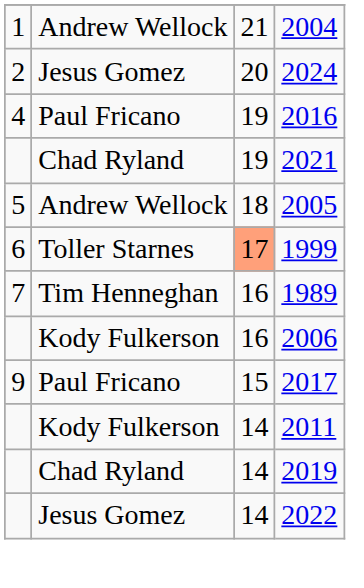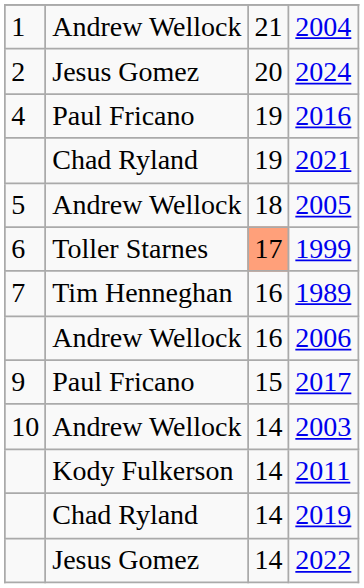 <table class="wikitable">
 <tr>
 </tr>
 <tr>
 <td>1</td>
 <td>Andrew Wellock</td>
 <td>21</td>
 <td><a href='#'>2004</a></td>
 </tr>
 <tr>
 <td>2</td>
 <td>Jesus Gomez</td>
 <td>20</td>
 <td><a href='#'>2024</a></td>
 </tr>
 <tr>
 <td>4</td>
 <td>Paul Fricano</td>
 <td>19</td>
 <td><a href='#'>2016</a></td>
 </tr>
 <tr>
 <td></td>
 <td>Chad Ryland</td>
 <td>19</td>
 <td><a href='#'>2021</a></td>
 </tr>
 <tr>
 <td>5</td>
 <td>Andrew Wellock</td>
 <td>18</td>
 <td><a href='#'>2005</a></td>
 </tr>
 <tr>
 <td>6</td>
 <td>Toller Starnes</td>
 <td style="background: lightsalmon;">17</td>
 <td><a href='#'>1999</a></td>
 </tr>
 <tr>
 <td>7</td>
 <td>Tim Henneghan</td>
 <td>16</td>
 <td><a href='#'>1989</a></td>
 </tr>
 <tr>
 <td></td>
-<td>Kody Fulkerson</td>
+<td>Andrew Wellock</td>
 <td>16</td>
 <td><a href='#'>2006</a></td>
 </tr>
 <tr>
 <td>9</td>
 <td>Paul Fricano</td>
 <td>15</td>
 <td><a href='#'>2017</a></td>
+</tr>
+<tr>
+<td>10</td>
+<td>Andrew Wellock</td>
+<td>14</td>
+<td><a href='#'>2003</a></td>
 </tr>
 <tr>
 <td></td>
 <td>Kody Fulkerson</td>
 <td>14</td>
 <td><a href='#'>2011</a></td>
 </tr>
 <tr>
 <td></td>
 <td>Chad Ryland</td>
 <td>14</td>
 <td><a href='#'>2019</a></td>
 </tr>
 <tr>
 <td></td>
 <td>Jesus Gomez</td>
 <td>14</td>
 <td><a href='#'>2022</a></td>
 </tr>
 </table>
